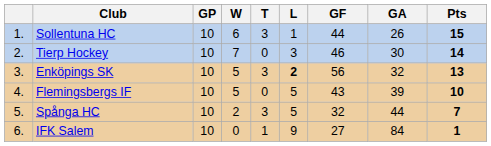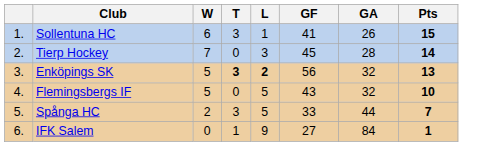 <table class="wikitable">
 <tr>
 <th width="30"></th>
 <th width="200">Club</th>
-<th width="30">GP</th>
 <th width="30">W</th>
 <th width="30">T</th>
 <th width="30">L</th>
 <th width="70">GF</th>
 <th width="70">GA</th>
 <th width="70">Pts</th>
 </tr>
 <tr bgcolor="#BCD2EE" align="center">
 <td>1.</td>
 <td align="left"><a href='#'>Sollentuna HC</a></td>
-<td>10</td>
 <td>6</td>
 <td>3</td>
 <td>1</td>
-<td>44</td>
+<td>41</td>
 <td>26</td>
 <td><strong>15</strong></td>
 </tr>
 <tr bgcolor="#BCD2EE" align="center">
 <td>2.</td>
 <td align="left"><a href='#'>Tierp Hockey</a></td>
-<td>10</td>
 <td>7</td>
 <td>0</td>
 <td>3</td>
-<td>46</td>
-<td>30</td>
+<td>45</td>
+<td>28</td>
 <td><strong>14</strong></td>
 </tr>
 <tr bgcolor="#EECFA1" align="center">
 <td>3.</td>
 <td align="left"><a href='#'>Enköpings SK</a></td>
-<td>10</td>
 <td>5</td>
-<td>3</td>
+<td><strong>3</strong></td>
 <td><strong>2</strong></td>
 <td>56</td>
 <td>32</td>
 <td><strong>13</strong></td>
 </tr>
 <tr bgcolor="#EECFA1" align="center">
 <td>4.</td>
 <td align="left"><a href='#'>Flemingsbergs IF</a></td>
-<td>10</td>
 <td>5</td>
 <td>0</td>
 <td>5</td>
 <td>43</td>
-<td>39</td>
+<td>32</td>
 <td><strong>10</strong></td>
 </tr>
 <tr bgcolor="#EECFA1" align="center">
 <td>5.</td>
 <td align="left"><a href='#'>Spånga HC</a></td>
-<td>10</td>
 <td>2</td>
 <td>3</td>
 <td>5</td>
-<td>32</td>
+<td>33</td>
 <td>44</td>
 <td><strong>7</strong></td>
 </tr>
 <tr bgcolor="#EECFA1" align="center">
 <td>6.</td>
 <td align="left"><a href='#'>IFK Salem</a></td>
-<td>10</td>
 <td>0</td>
 <td>1</td>
 <td>9</td>
 <td>27</td>
 <td>84</td>
 <td><strong>1</strong></td>
 </tr>
 </table>
